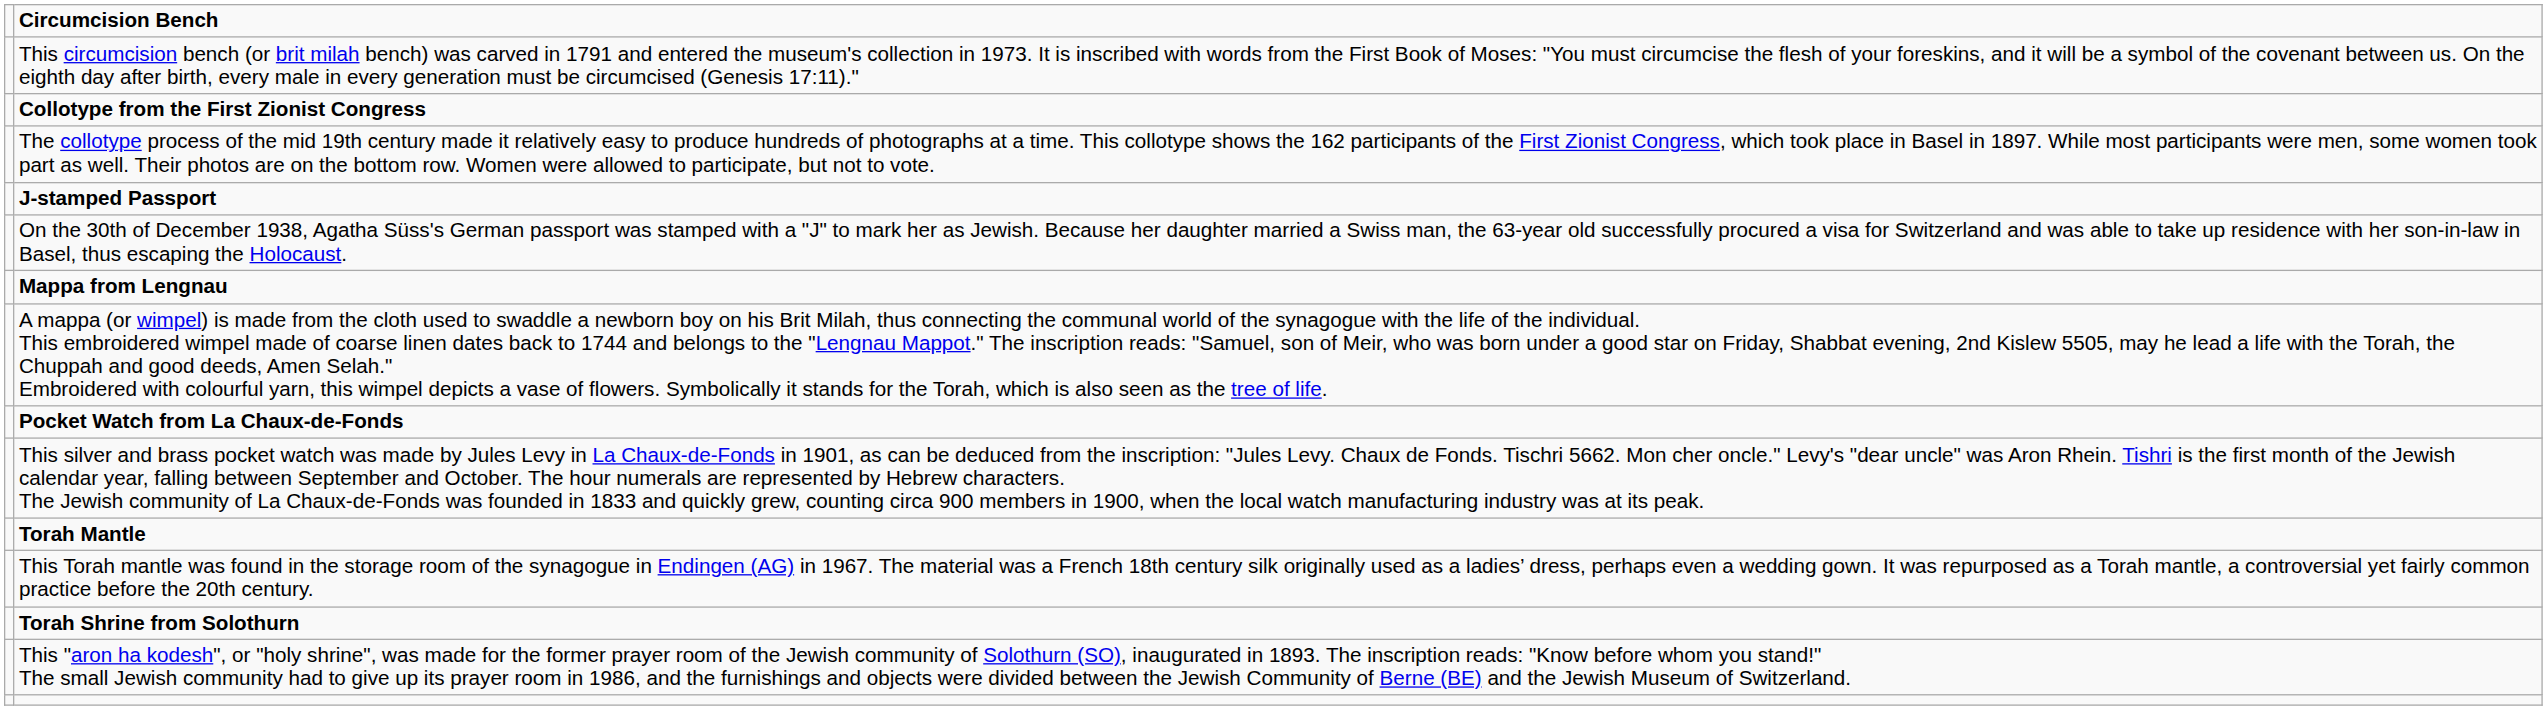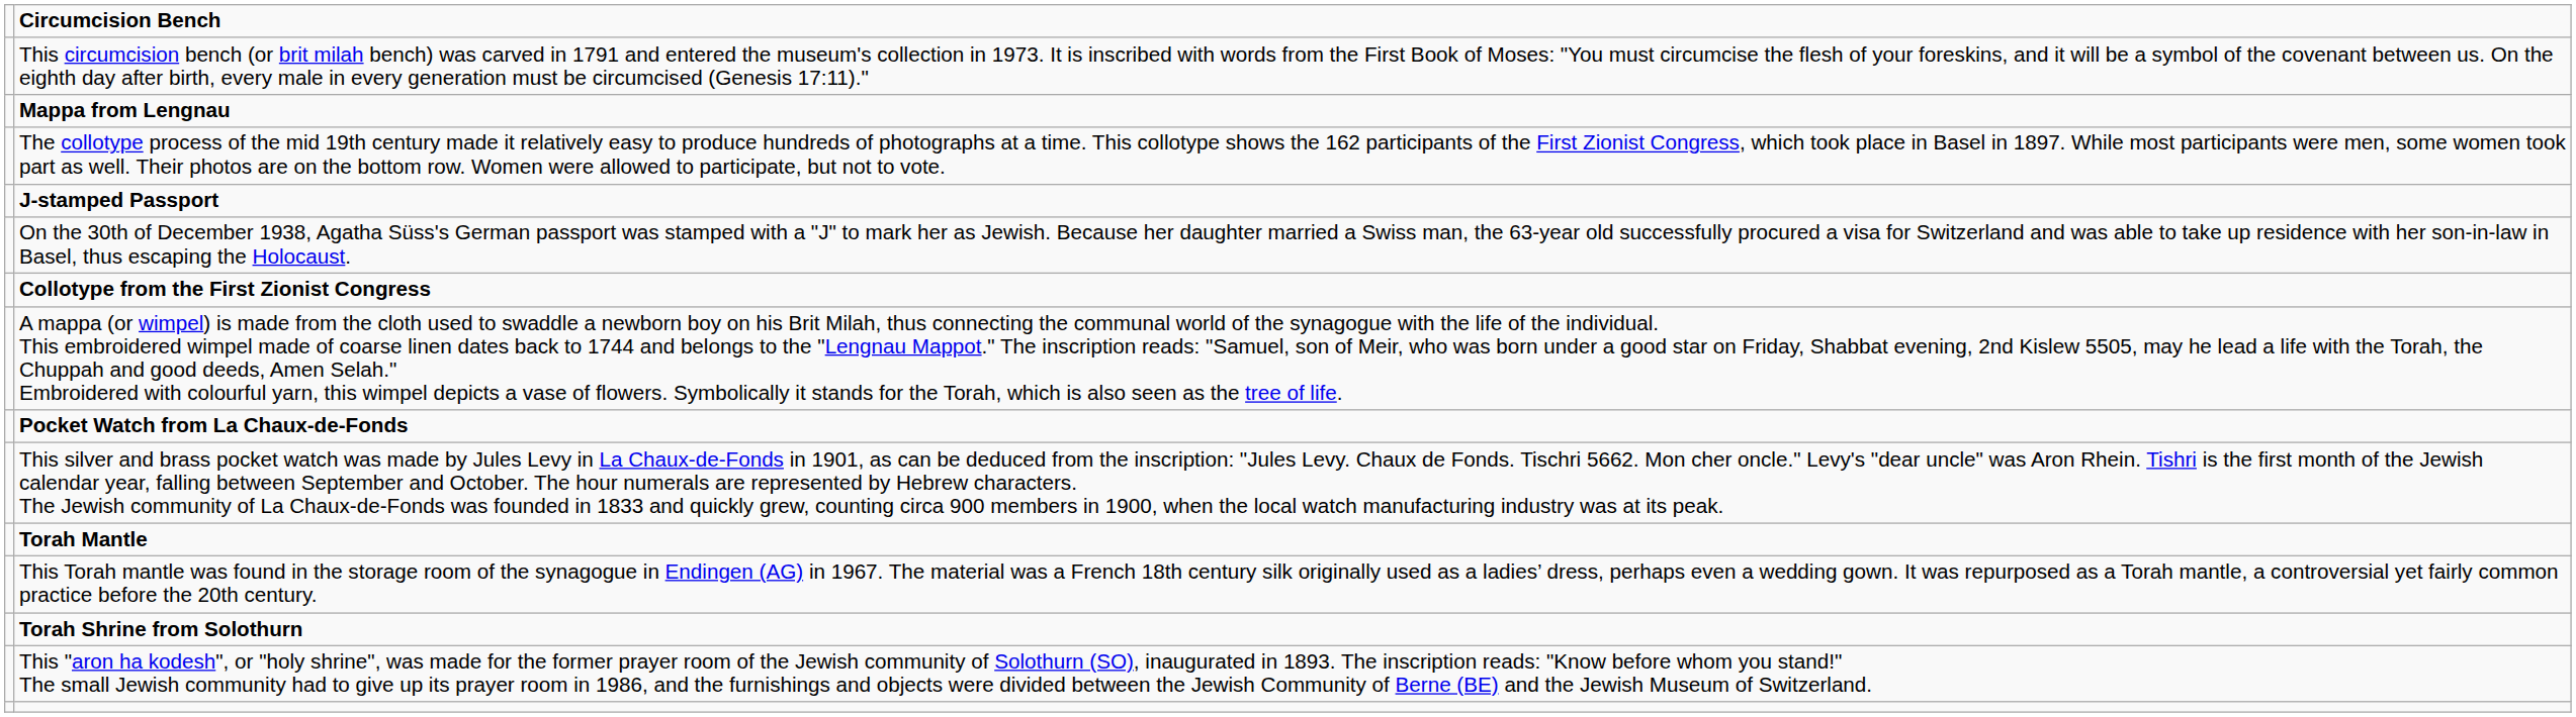 <table class="wikitable">
 <tr>
 <td></td>
 <td><strong>Circumcision Bench</strong></td>
 </tr>
 <tr>
 <td></td>
 <td>This <a href='#'>circumcision</a> bench (or <a href='#'>brit milah</a> bench) was carved in 1791 and entered the museum's collection in 1973. It is inscribed with words from the First Book of Moses: "You must circumcise the flesh of your foreskins, and it will be a symbol of the covenant between us. On the eighth day after birth, every male in every generation must be circumcised (Genesis 17:11)."</td>
 </tr>
 <tr>
 <td></td>
-<td><strong>Collotype from the First Zionist Congress</strong></td>
+<td><strong>Mappa from Lengnau</strong></td>
 </tr>
 <tr>
 <td></td>
 <td>The <a href='#'>collotype</a> process of the mid 19th century made it relatively easy to produce hundreds of photographs at a time. This collotype shows the 162 participants of the <a href='#'>First Zionist Congress</a>, which took place in Basel in 1897. While most participants were men, some women took part as well. Their photos are on the bottom row. Women were allowed to participate, but not to vote.</td>
 </tr>
 <tr>
 <td></td>
 <td><strong>J-stamped Passport</strong></td>
 </tr>
 <tr>
 <td></td>
 <td>On the 30th of December 1938, Agatha Süss's German passport was stamped with a "J" to mark her as Jewish. Because her daughter married a Swiss man, the 63-year old successfully procured a visa for Switzerland and was able to take up residence with her son-in-law in Basel, thus escaping the <a href='#'>Holocaust</a>.</td>
 </tr>
 <tr>
 <td></td>
-<td><strong>Mappa from Lengnau</strong></td>
+<td><strong>Collotype from the First Zionist Congress</strong></td>
 </tr>
 <tr>
 <td></td>
 <td>A mappa (or <a href='#'>wimpel</a>) is made from the cloth used to swaddle a newborn boy on his Brit Milah, thus connecting the communal world of the synagogue with the life of the individual.<br>This embroidered wimpel made of coarse linen dates back to 1744 and belongs to the "<a href='#'>Lengnau Mappot</a>." The inscription reads: "Samuel, son of Meir, who was born under a good star on Friday, Shabbat evening, 2nd Kislew 5505, may he lead a life with the Torah, the Chuppah and good deeds, Amen Selah."<br>Embroidered with colourful yarn, this wimpel depicts a vase of flowers. Symbolically it stands for the Torah, which is also seen as the <a href='#'>tree of life</a>.</td>
 </tr>
 <tr>
 <td></td>
 <td><strong>Pocket Watch from La Chaux-de-Fonds</strong></td>
 </tr>
 <tr>
 <td></td>
 <td>This silver and brass pocket watch was made by Jules Levy in <a href='#'>La Chaux-de-Fonds</a> in 1901, as can be deduced from the inscription: "Jules Levy. Chaux de Fonds. Tischri 5662. Mon cher oncle." Levy's "dear uncle" was Aron Rhein. <a href='#'>Tishri</a> is the first month of the Jewish calendar year, falling between September and October. The hour numerals are represented by Hebrew characters.<br>The Jewish community of La Chaux-de-Fonds was founded in 1833 and quickly grew, counting circa 900 members in 1900, when the local watch manufacturing industry was at its peak.</td>
 </tr>
 <tr>
 <td></td>
 <td><strong>Torah Mantle</strong></td>
 </tr>
 <tr>
 <td></td>
 <td>This Torah mantle was found in the storage room of the synagogue in <a href='#'>Endingen (AG)</a> in 1967. The material was a French 18th century silk originally used as a ladies’ dress, perhaps even a wedding gown. It was repurposed as a Torah mantle, a controversial yet fairly common practice before the 20th century.</td>
 </tr>
 <tr>
 <td></td>
 <td><strong>Torah Shrine from Solothurn</strong></td>
 </tr>
 <tr>
 <td></td>
 <td>This "<a href='#'>aron ha kodesh</a>", or "holy shrine", was made for the former prayer room of the Jewish community of <a href='#'>Solothurn (SO)</a>, inaugurated in 1893. The inscription reads: "Know before whom you stand!"<br>The small Jewish community had to give up its prayer room in 1986, and the furnishings and objects were divided between the Jewish Community of <a href='#'>Berne (BE)</a> and the Jewish Museum of Switzerland.</td>
 </tr>
 <tr>
 <td></td>
 <td></td>
 </tr>
 </table>
